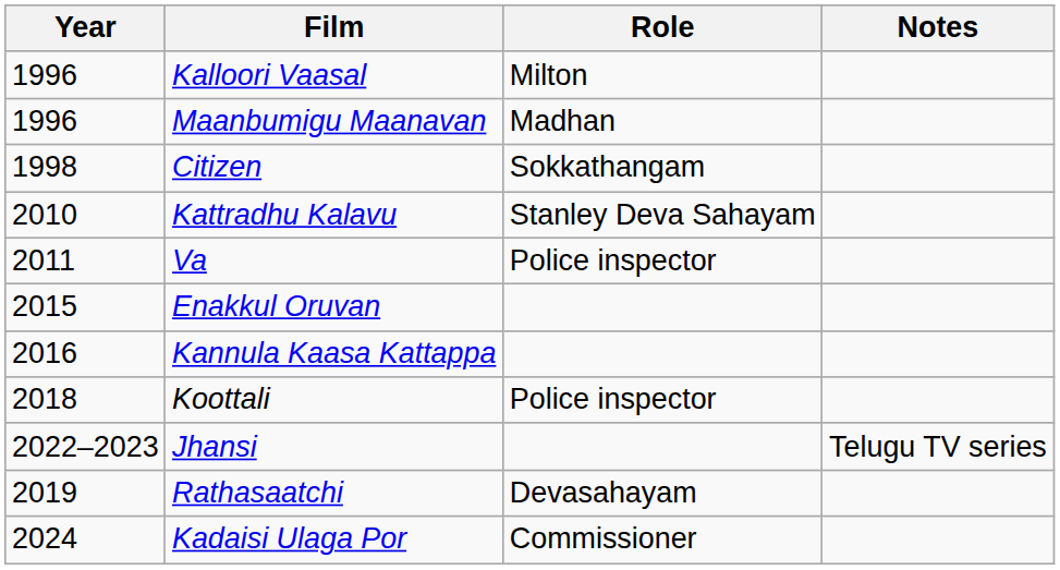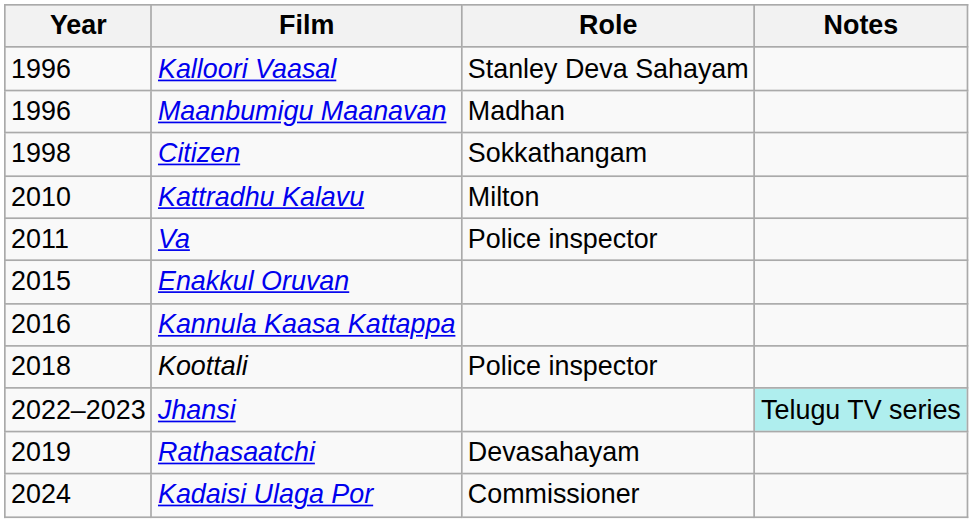 <table class="wikitable sortable">
 <tr>
 <th>Year</th>
 <th>Film</th>
 <th>Role</th>
 <th>Notes</th>
 </tr>
 <tr>
 <td>1996</td>
 <td><em><a href='#'>Kalloori Vaasal</a></em></td>
-<td>Milton</td>
+<td>Stanley Deva Sahayam</td>
 <td></td>
 </tr>
 <tr>
 <td>1996</td>
 <td><em><a href='#'>Maanbumigu Maanavan</a></em></td>
 <td>Madhan</td>
 <td></td>
 </tr>
 <tr>
 <td>1998</td>
 <td><em><a href='#'>Citizen</a></em></td>
 <td>Sokkathangam</td>
 <td></td>
 </tr>
 <tr>
 <td>2010</td>
 <td><em><a href='#'>Kattradhu Kalavu</a></em></td>
-<td>Stanley Deva Sahayam</td>
+<td>Milton</td>
 <td></td>
 </tr>
 <tr>
 <td>2011</td>
 <td><em><a href='#'>Va</a></em></td>
 <td>Police inspector</td>
 <td></td>
 </tr>
 <tr>
 <td>2015</td>
 <td><em><a href='#'>Enakkul Oruvan</a></em></td>
 <td></td>
 <td></td>
 </tr>
 <tr>
 <td>2016</td>
 <td><em><a href='#'>Kannula Kaasa Kattappa</a></em></td>
 <td></td>
 <td></td>
 </tr>
 <tr>
 <td>2018</td>
 <td><em>Koottali</em></td>
 <td>Police inspector</td>
 <td></td>
 </tr>
 <tr>
 <td>2022–2023</td>
 <td><em><a href='#'>Jhansi</a></em></td>
 <td></td>
-<td>Telugu TV series</td>
+<td style="background: paleturquoise;">Telugu TV series</td>
 </tr>
 <tr>
 <td>2019</td>
 <td><em><a href='#'>Rathasaatchi</a></em></td>
 <td>Devasahayam</td>
 <td></td>
 </tr>
 <tr>
 <td>2024</td>
 <td><em><a href='#'>Kadaisi Ulaga Por</a></em></td>
 <td>Commissioner</td>
 <td></td>
 </tr>
 </table>
